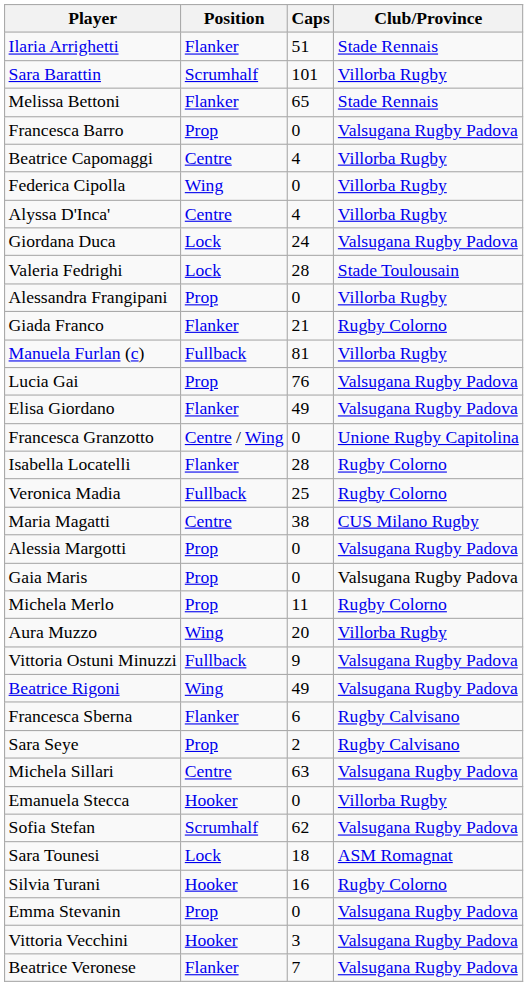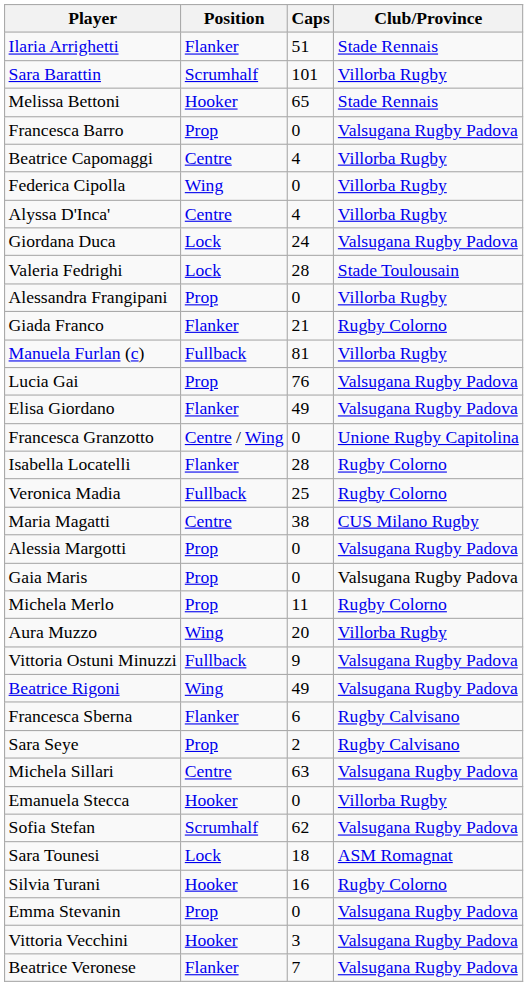 <table class="wikitable">
 <tr>
 <th>Player</th>
 <th>Position</th>
 <th>Caps</th>
 <th>Club/Province</th>
 </tr>
 <tr>
 <td><a href='#'>Ilaria Arrighetti</a></td>
 <td><a href='#'>Flanker</a></td>
 <td>51</td>
 <td><a href='#'>Stade Rennais</a></td>
 </tr>
 <tr>
 <td><a href='#'>Sara Barattin</a></td>
 <td><a href='#'>Scrumhalf</a></td>
 <td>101</td>
 <td><a href='#'>Villorba Rugby</a></td>
 </tr>
 <tr>
 <td>Melissa Bettoni</td>
-<td><a href='#'>Flanker</a></td>
+<td><a href='#'>Hooker</a></td>
 <td>65</td>
 <td><a href='#'>Stade Rennais</a></td>
 </tr>
 <tr>
 <td>Francesca Barro</td>
 <td><a href='#'>Prop</a></td>
 <td>0</td>
 <td><a href='#'>Valsugana Rugby Padova</a></td>
 </tr>
 <tr>
 <td>Beatrice Capomaggi</td>
 <td><a href='#'>Centre</a></td>
 <td>4</td>
 <td><a href='#'>Villorba Rugby</a></td>
 </tr>
 <tr>
 <td>Federica Cipolla</td>
 <td><a href='#'>Wing</a></td>
 <td>0</td>
 <td><a href='#'>Villorba Rugby</a></td>
 </tr>
 <tr>
 <td>Alyssa D'Inca'</td>
 <td><a href='#'>Centre</a></td>
 <td>4</td>
 <td><a href='#'>Villorba Rugby</a></td>
 </tr>
 <tr>
 <td>Giordana Duca</td>
 <td><a href='#'>Lock</a></td>
 <td>24</td>
 <td><a href='#'>Valsugana Rugby Padova</a></td>
 </tr>
 <tr>
 <td>Valeria Fedrighi</td>
 <td><a href='#'>Lock</a></td>
 <td>28</td>
 <td><a href='#'>Stade Toulousain</a></td>
 </tr>
 <tr>
 <td>Alessandra Frangipani</td>
 <td><a href='#'>Prop</a></td>
 <td>0</td>
 <td><a href='#'>Villorba Rugby</a></td>
 </tr>
 <tr>
 <td>Giada Franco</td>
 <td><a href='#'>Flanker</a></td>
 <td>21</td>
 <td><a href='#'>Rugby Colorno</a></td>
 </tr>
 <tr>
 <td><a href='#'>Manuela Furlan</a> (<a href='#'>c</a>)</td>
 <td><a href='#'>Fullback</a></td>
 <td>81</td>
 <td><a href='#'>Villorba Rugby</a></td>
 </tr>
 <tr>
 <td>Lucia Gai</td>
 <td><a href='#'>Prop</a></td>
 <td>76</td>
 <td><a href='#'>Valsugana Rugby Padova</a></td>
 </tr>
 <tr>
 <td>Elisa Giordano</td>
 <td><a href='#'>Flanker</a></td>
 <td>49</td>
 <td><a href='#'>Valsugana Rugby Padova</a></td>
 </tr>
 <tr>
 <td>Francesca Granzotto</td>
 <td><a href='#'>Centre</a> / <a href='#'>Wing</a></td>
 <td>0</td>
 <td><a href='#'>Unione Rugby Capitolina</a></td>
 </tr>
 <tr>
 <td>Isabella Locatelli</td>
 <td><a href='#'>Flanker</a></td>
 <td>28</td>
 <td><a href='#'>Rugby Colorno</a></td>
 </tr>
 <tr>
 <td>Veronica Madia</td>
 <td><a href='#'>Fullback</a></td>
 <td>25</td>
 <td><a href='#'>Rugby Colorno</a></td>
 </tr>
 <tr>
 <td>Maria Magatti</td>
 <td><a href='#'>Centre</a></td>
 <td>38</td>
 <td><a href='#'>CUS Milano Rugby</a></td>
 </tr>
 <tr>
 <td>Alessia Margotti</td>
 <td><a href='#'>Prop</a></td>
 <td>0</td>
 <td><a href='#'>Valsugana Rugby Padova</a></td>
 </tr>
 <tr>
 <td>Gaia Maris</td>
 <td><a href='#'>Prop</a></td>
 <td>0</td>
 <td>Valsugana Rugby Padova</td>
 </tr>
 <tr>
 <td>Michela Merlo</td>
 <td><a href='#'>Prop</a></td>
 <td>11</td>
 <td><a href='#'>Rugby Colorno</a></td>
 </tr>
 <tr>
 <td>Aura Muzzo</td>
 <td><a href='#'>Wing</a></td>
 <td>20</td>
 <td><a href='#'>Villorba Rugby</a></td>
 </tr>
 <tr>
 <td>Vittoria Ostuni Minuzzi</td>
 <td><a href='#'>Fullback</a></td>
 <td>9</td>
 <td><a href='#'>Valsugana Rugby Padova</a></td>
 </tr>
 <tr>
 <td><a href='#'>Beatrice Rigoni</a></td>
 <td><a href='#'>Wing</a></td>
 <td>49</td>
 <td><a href='#'>Valsugana Rugby Padova</a></td>
 </tr>
 <tr>
 <td>Francesca Sberna</td>
 <td><a href='#'>Flanker</a></td>
 <td>6</td>
 <td><a href='#'>Rugby Calvisano</a></td>
 </tr>
 <tr>
 <td>Sara Seye</td>
 <td><a href='#'>Prop</a></td>
 <td>2</td>
 <td><a href='#'>Rugby Calvisano</a></td>
 </tr>
 <tr>
 <td>Michela Sillari</td>
 <td><a href='#'>Centre</a></td>
 <td>63</td>
 <td><a href='#'>Valsugana Rugby Padova</a></td>
 </tr>
 <tr>
 <td>Emanuela Stecca</td>
 <td><a href='#'>Hooker</a></td>
 <td>0</td>
 <td><a href='#'>Villorba Rugby</a></td>
 </tr>
 <tr>
 <td>Sofia Stefan</td>
 <td><a href='#'>Scrumhalf</a></td>
 <td>62</td>
 <td><a href='#'>Valsugana Rugby Padova</a></td>
 </tr>
 <tr>
 <td>Sara Tounesi</td>
 <td><a href='#'>Lock</a></td>
 <td>18</td>
 <td><a href='#'>ASM Romagnat</a></td>
 </tr>
 <tr>
 <td>Silvia Turani</td>
 <td><a href='#'>Hooker</a></td>
 <td>16</td>
 <td><a href='#'>Rugby Colorno</a></td>
 </tr>
 <tr>
 <td>Emma Stevanin</td>
 <td><a href='#'>Prop</a></td>
 <td>0</td>
 <td><a href='#'>Valsugana Rugby Padova</a></td>
 </tr>
 <tr>
 <td>Vittoria Vecchini</td>
 <td><a href='#'>Hooker</a></td>
 <td>3</td>
 <td><a href='#'>Valsugana Rugby Padova</a></td>
 </tr>
 <tr>
 <td>Beatrice Veronese</td>
 <td><a href='#'>Flanker</a></td>
 <td>7</td>
 <td><a href='#'>Valsugana Rugby Padova</a></td>
 </tr>
 </table>
